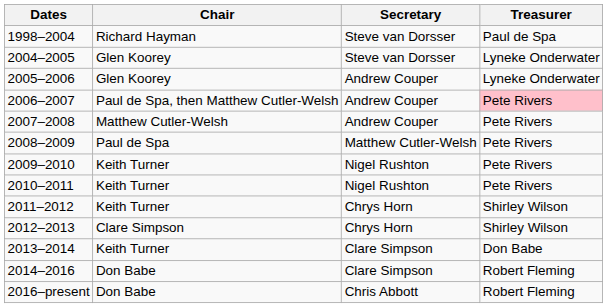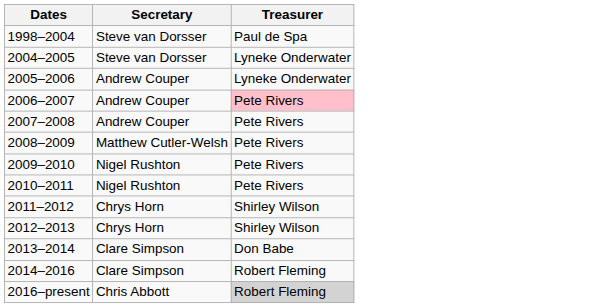 <table class="wikitable">
 <tr>
 <th>Dates</th>
-<th>Chair</th>
 <th>Secretary</th>
 <th>Treasurer</th>
 </tr>
 <tr>
 <td>1998–2004</td>
-<td>Richard Hayman</td>
 <td>Steve van Dorsser</td>
 <td>Paul de Spa</td>
 </tr>
 <tr>
 <td>2004–2005</td>
-<td>Glen Koorey</td>
 <td>Steve van Dorsser</td>
 <td>Lyneke Onderwater</td>
 </tr>
 <tr>
 <td>2005–2006</td>
-<td>Glen Koorey</td>
 <td>Andrew Couper</td>
 <td>Lyneke Onderwater</td>
 </tr>
 <tr>
 <td>2006–2007</td>
-<td>Paul de Spa, then Matthew Cutler-Welsh</td>
 <td>Andrew Couper</td>
 <td style="background: pink;">Pete Rivers</td>
 </tr>
 <tr>
 <td>2007–2008</td>
-<td>Matthew Cutler-Welsh</td>
 <td>Andrew Couper</td>
 <td>Pete Rivers</td>
 </tr>
 <tr>
 <td>2008–2009</td>
-<td>Paul de Spa</td>
 <td>Matthew Cutler-Welsh</td>
 <td>Pete Rivers</td>
 </tr>
 <tr>
 <td>2009–2010</td>
-<td>Keith Turner</td>
 <td>Nigel Rushton</td>
 <td>Pete Rivers</td>
 </tr>
 <tr>
 <td>2010–2011</td>
-<td>Keith Turner</td>
 <td>Nigel Rushton</td>
 <td>Pete Rivers</td>
 </tr>
 <tr>
 <td>2011–2012</td>
-<td>Keith Turner</td>
 <td>Chrys Horn</td>
 <td>Shirley Wilson</td>
 </tr>
 <tr>
 <td>2012–2013</td>
-<td>Clare Simpson</td>
 <td>Chrys Horn</td>
 <td>Shirley Wilson</td>
 </tr>
 <tr>
 <td>2013–2014</td>
-<td>Keith Turner</td>
 <td>Clare Simpson</td>
 <td>Don Babe</td>
 </tr>
 <tr>
 <td>2014–2016</td>
-<td>Don Babe</td>
 <td>Clare Simpson</td>
 <td>Robert Fleming</td>
 </tr>
 <tr>
 <td>2016–present</td>
-<td>Don Babe</td>
 <td>Chris Abbott</td>
-<td>Robert Fleming</td>
+<td style="background: lightgrey;">Robert Fleming</td>
 </tr>
 </table>
